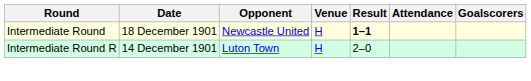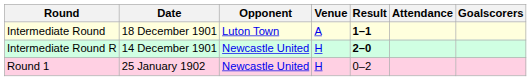 <table class="wikitable">
 <tr>
 <th>Round</th>
 <th>Date</th>
 <th>Opponent</th>
 <th>Venue</th>
 <th>Result</th>
 <th>Attendance</th>
 <th>Goalscorers</th>
 </tr>
 <tr style="background:#ffffdd;">
 <td>Intermediate Round</td>
 <td>18 December 1901</td>
-<td><a href='#'>Newcastle United</a></td>
-<td><a href='#'>H</a></td>
+<td><a href='#'>Luton Town</a></td>
+<td><a href='#'>A</a></td>
 <td><strong>1–1</strong></td>
 <td></td>
 <td></td>
 </tr>
 <tr style="background:#d0ffe3;">
 <td>Intermediate Round R</td>
 <td>14 December 1901</td>
-<td><a href='#'>Luton Town</a></td>
+<td><a href='#'>Newcastle United</a></td>
 <td><a href='#'>H</a></td>
-<td>2–0</td>
+<td><strong>2–0</strong></td>
+<td></td>
+<td></td>
+</tr>
+<tr style="background:#ffd0e3;">
+<td>Round 1</td>
+<td>25 January 1902</td>
+<td><a href='#'>Newcastle United</a></td>
+<td><a href='#'>H</a></td>
+<td>0–2</td>
 <td></td>
 <td></td>
 </tr>
 </table>
